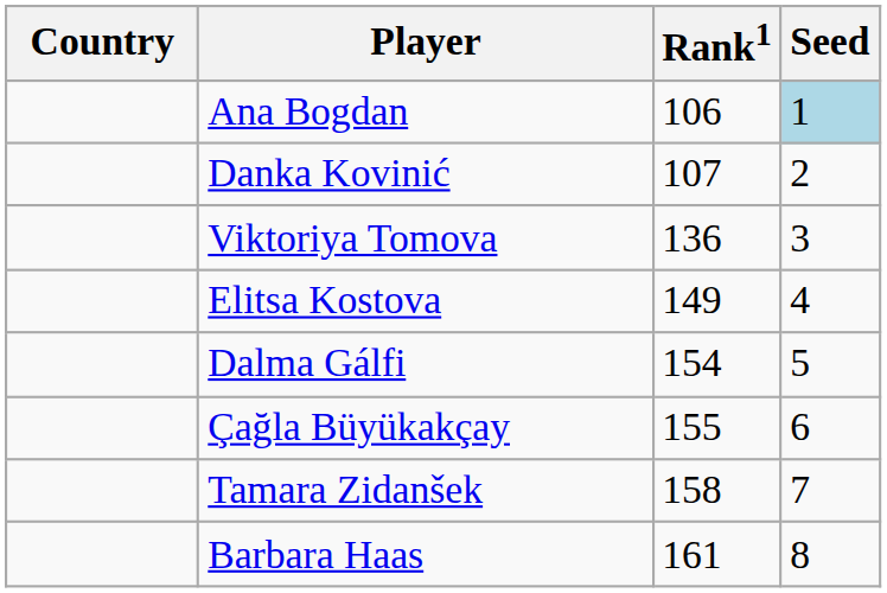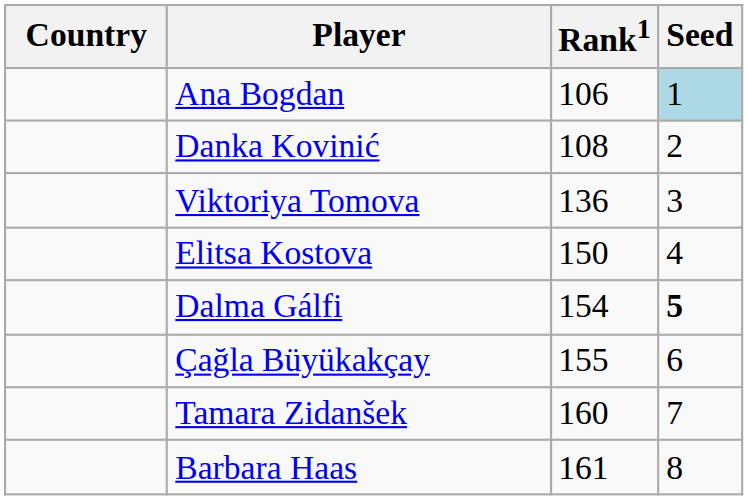 <table class="sortable wikitable">
 <tr>
 <th width="70">Country</th>
 <th width="175">Player</th>
 <th>Rank<sup>1</sup></th>
 <th>Seed</th>
 </tr>
 <tr>
 <td></td>
 <td><a href='#'>Ana Bogdan</a></td>
 <td>106</td>
 <td style="background: lightblue;">1</td>
 </tr>
 <tr>
 <td></td>
 <td><a href='#'>Danka Kovinić</a></td>
-<td>107</td>
+<td>108</td>
 <td>2</td>
 </tr>
 <tr>
 <td></td>
 <td><a href='#'>Viktoriya Tomova</a></td>
 <td>136</td>
 <td>3</td>
 </tr>
 <tr>
 <td></td>
 <td><a href='#'>Elitsa Kostova</a></td>
-<td>149</td>
+<td>150</td>
 <td>4</td>
 </tr>
 <tr>
 <td></td>
 <td><a href='#'>Dalma Gálfi</a></td>
 <td>154</td>
-<td>5</td>
+<td><strong>5</strong></td>
 </tr>
 <tr>
 <td></td>
 <td><a href='#'>Çağla Büyükakçay</a></td>
 <td>155</td>
 <td>6</td>
 </tr>
 <tr>
 <td></td>
 <td><a href='#'>Tamara Zidanšek</a></td>
-<td>158</td>
+<td>160</td>
 <td>7</td>
 </tr>
 <tr>
 <td></td>
 <td><a href='#'>Barbara Haas</a></td>
 <td>161</td>
 <td>8</td>
 </tr>
 </table>
